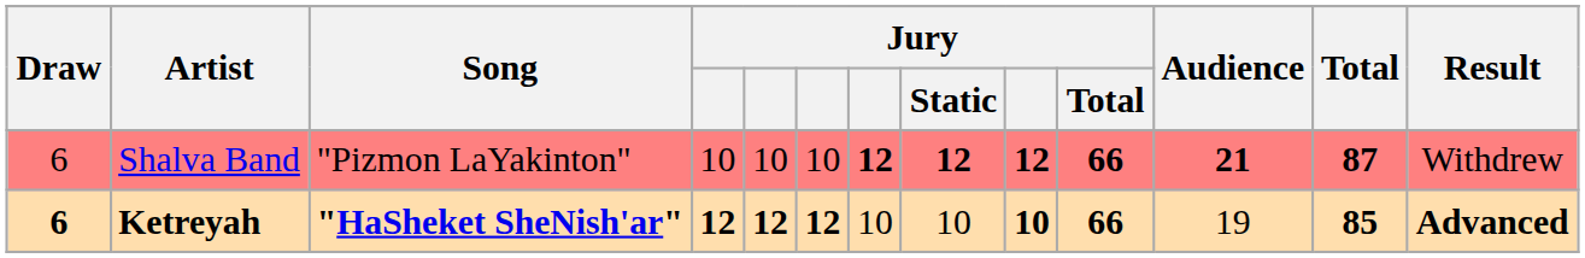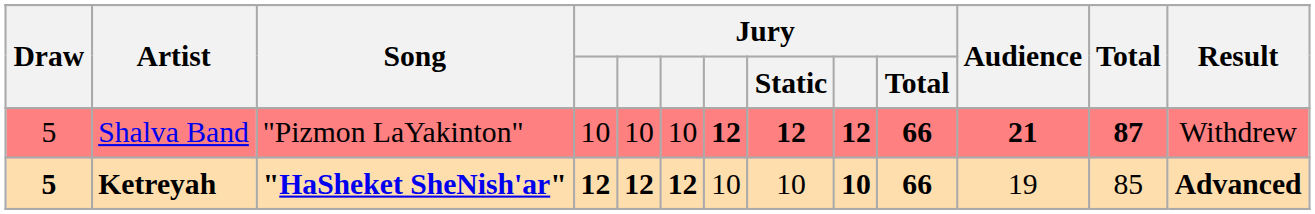 <table class="sortable wikitable" style="margin: 1em auto 1em auto; text-align:center; font-size:90%; line-height:18px;">
 <tr>
 </tr>
 <tr>
 <th rowspan="2">Draw</th>
 <th rowspan="2">Artist</th>
 <th rowspan="2">Song</th>
 <th colspan="7" class="unsortable">Jury</th>
 <th rowspan="2">Audience</th>
 <th rowspan="2">Total</th>
 <th rowspan="2">Result</th>
 </tr>
 <tr>
 <th class="unsortable"></th>
 <th class="unsortable"></th>
 <th class="unsortable"></th>
 <th class="unsortable"></th>
 <th class="unsortable">Static</th>
 <th class="unsortable"></th>
 <th>Total</th>
 </tr>
 <tr style="background:#fe8080;">
-<td>6</td>
+<td>5</td>
 <td align="left"><a href='#'>Shalva Band</a></td>
 <td align="left">"Pizmon LaYakinton"</td>
 <td>10</td>
 <td>10</td>
 <td>10</td>
 <td><strong>12</strong></td>
 <td><strong>12</strong></td>
 <td><strong>12</strong></td>
 <td><strong>66</strong></td>
 <td><strong>21</strong></td>
 <td><strong>87</strong></td>
 <td>Withdrew</td>
 </tr>
 <tr style="background:navajowhite;">
-<td><strong>6</strong></td>
+<td><strong>5</strong></td>
 <td align="left"><strong>Ketreyah</strong></td>
 <td align="left"><strong>"<a href='#'>HaSheket SheNish'ar</a>"</strong></td>
 <td><strong>12</strong></td>
 <td><strong>12</strong></td>
 <td><strong>12</strong></td>
 <td>10</td>
 <td>10</td>
 <td><strong>10</strong></td>
 <td><strong>66</strong></td>
 <td>19</td>
-<td><strong>85</strong></td>
+<td>85</td>
 <td><strong>Advanced</strong></td>
 </tr>
 </table>
